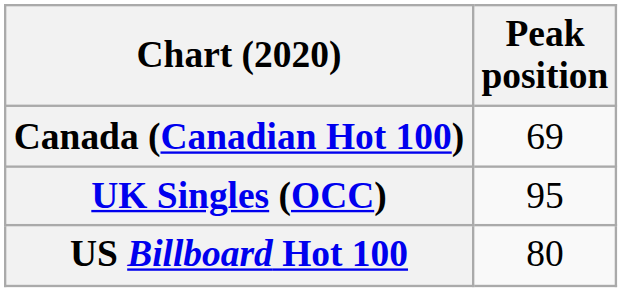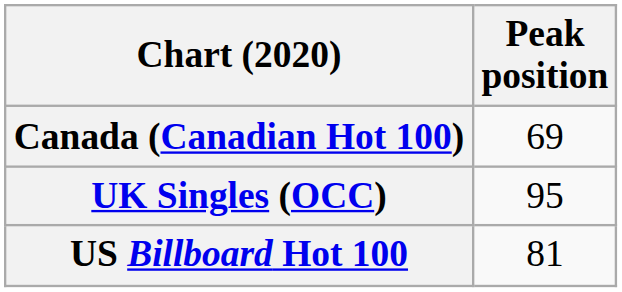 <table class="wikitable sortable plainrowheaders" style="text-align:center">
 <tr>
 <th scope="col">Chart (2020)</th>
 <th scope="col">Peak<br>position</th>
 </tr>
 <tr>
 <th scope="row">Canada (<a href='#'>Canadian Hot 100</a>)</th>
 <td>69</td>
 </tr>
 <tr>
 <th scope="row"><a href='#'>UK Singles</a> (<a href='#'>OCC</a>)</th>
 <td>95</td>
 </tr>
 <tr>
 <th scope="row">US <a href='#'><em>Billboard</em> Hot 100</a></th>
-<td>80</td>
+<td>81</td>
 </tr>
 </table>
